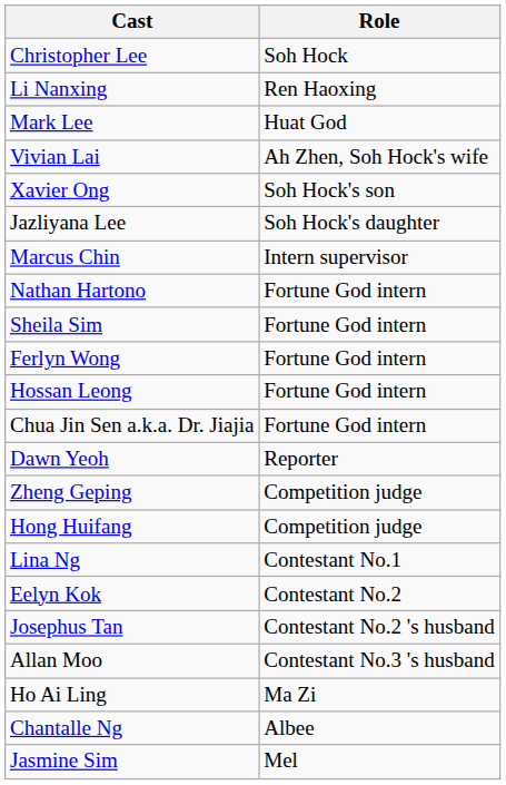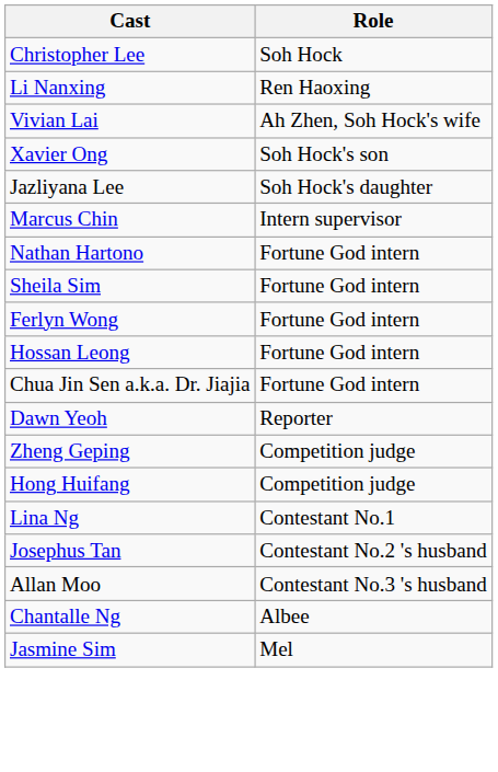 <table class="wikitable">
 <tr>
 <th>Cast</th>
 <th>Role</th>
 </tr>
 <tr>
 <td><a href='#'>Christopher Lee</a></td>
 <td>Soh Hock</td>
 </tr>
 <tr>
 <td><a href='#'>Li Nanxing</a></td>
 <td>Ren Haoxing</td>
-</tr>
-<tr>
-<td><a href='#'>Mark Lee</a></td>
-<td>Huat God</td>
 </tr>
 <tr>
 <td><a href='#'>Vivian Lai</a></td>
 <td>Ah Zhen, Soh Hock's wife</td>
 </tr>
 <tr>
 <td><a href='#'>Xavier Ong</a></td>
 <td>Soh Hock's son</td>
 </tr>
 <tr>
 <td>Jazliyana Lee</td>
 <td>Soh Hock's daughter</td>
 </tr>
 <tr>
 <td><a href='#'>Marcus Chin</a></td>
 <td>Intern supervisor</td>
 </tr>
 <tr>
 <td><a href='#'>Nathan Hartono</a></td>
 <td>Fortune God intern</td>
 </tr>
 <tr>
 <td><a href='#'>Sheila Sim</a></td>
 <td>Fortune God intern</td>
 </tr>
 <tr>
 <td><a href='#'>Ferlyn Wong</a></td>
 <td>Fortune God intern</td>
 </tr>
 <tr>
 <td><a href='#'>Hossan Leong</a></td>
 <td>Fortune God intern</td>
 </tr>
 <tr>
 <td>Chua Jin Sen a.k.a. Dr. Jiajia</td>
 <td>Fortune God intern</td>
 </tr>
 <tr>
 <td><a href='#'>Dawn Yeoh</a></td>
 <td>Reporter</td>
 </tr>
 <tr>
 <td><a href='#'>Zheng Geping</a></td>
 <td>Competition judge</td>
 </tr>
 <tr>
 <td><a href='#'>Hong Huifang</a></td>
 <td>Competition judge</td>
 </tr>
 <tr>
 <td><a href='#'>Lina Ng</a></td>
 <td>Contestant No.1</td>
 </tr>
 <tr>
-<td><a href='#'>Eelyn Kok</a></td>
-<td>Contestant No.2</td>
-</tr>
-<tr>
 <td><a href='#'>Josephus Tan</a></td>
 <td>Contestant No.2 's husband</td>
 </tr>
 <tr>
 <td>Allan Moo</td>
 <td>Contestant No.3 's husband</td>
-</tr>
-<tr>
-<td>Ho Ai Ling</td>
-<td>Ma Zi</td>
 </tr>
 <tr>
 <td><a href='#'>Chantalle Ng</a></td>
 <td>Albee</td>
 </tr>
 <tr>
 <td><a href='#'>Jasmine Sim</a></td>
 <td>Mel</td>
 </tr>
 </table>
